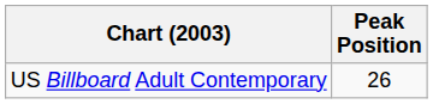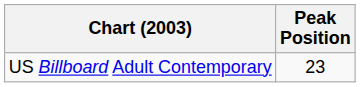 <table class="wikitable sortable">
 <tr>
 <th align="left">Chart (2003)</th>
 <th align="left">Peak<br>Position</th>
 </tr>
 <tr>
 <td>US <em><a href='#'>Billboard</a></em> <a href='#'>Adult Contemporary</a></td>
-<td align="center">26</td>
+<td align="center">23</td>
 </tr>
 </table>
